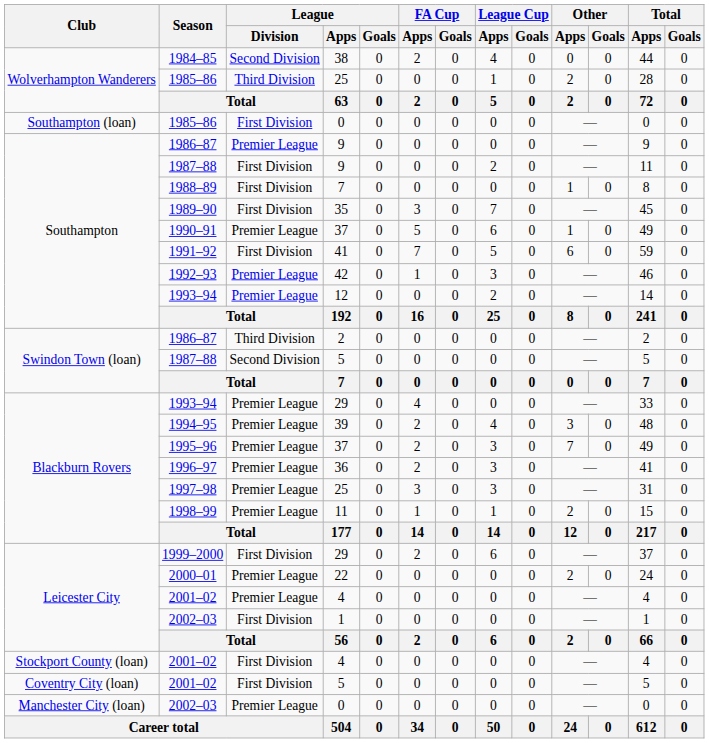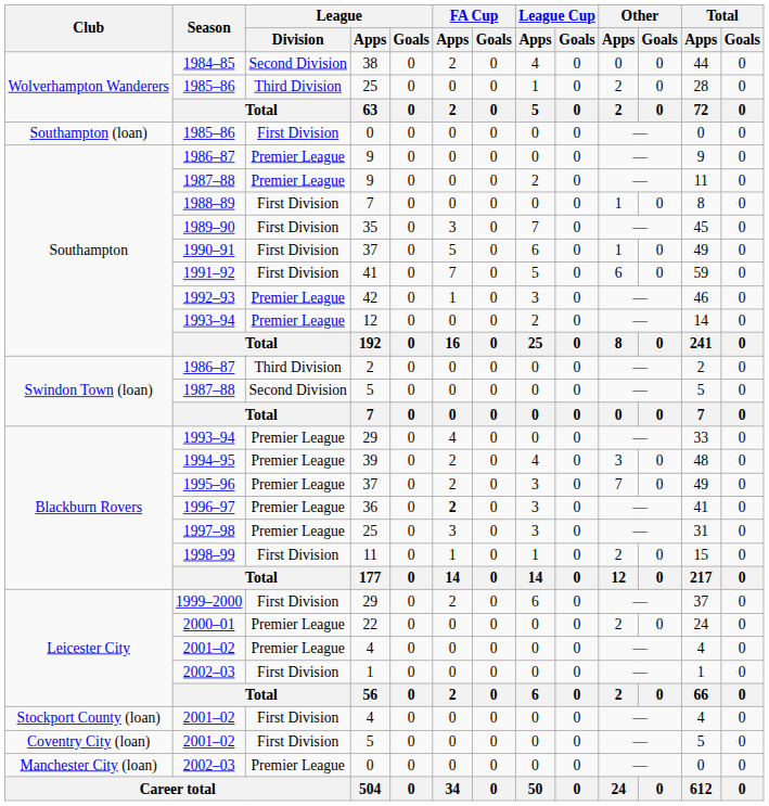 <table class=wikitable style=text-align:center>
 <tr>
 <th rowspan="2">Club</th>
 <th rowspan="2">Season</th>
 <th colspan="3">League</th>
 <th colspan="2"><a href='#'>FA Cup</a></th>
 <th colspan="2"><a href='#'>League Cup</a></th>
 <th colspan="2">Other</th>
 <th colspan="2">Total</th>
 </tr>
 <tr>
 <th>Division</th>
 <th>Apps</th>
 <th>Goals</th>
 <th>Apps</th>
 <th>Goals</th>
 <th>Apps</th>
 <th>Goals</th>
 <th>Apps</th>
 <th>Goals</th>
 <th>Apps</th>
 <th>Goals</th>
 </tr>
 <tr>
 <td rowspan="3"><a href='#'>Wolverhampton Wanderers</a></td>
 <td><a href='#'>1984–85</a></td>
 <td><a href='#'>Second Division</a></td>
 <td>38</td>
 <td>0</td>
 <td>2</td>
 <td>0</td>
 <td>4</td>
 <td>0</td>
 <td>0</td>
 <td>0</td>
 <td>44</td>
 <td>0</td>
 </tr>
 <tr>
 <td><a href='#'>1985–86</a></td>
 <td><a href='#'>Third Division</a></td>
 <td>25</td>
 <td>0</td>
 <td>0</td>
 <td>0</td>
 <td>1</td>
 <td>0</td>
 <td>2</td>
 <td>0</td>
 <td>28</td>
 <td>0</td>
 </tr>
 <tr>
 <th colspan="2">Total</th>
 <th>63</th>
 <th>0</th>
 <th>2</th>
 <th>0</th>
 <th>5</th>
 <th>0</th>
 <th>2</th>
 <th>0</th>
 <th>72</th>
 <th>0</th>
 </tr>
 <tr>
 <td><a href='#'>Southampton</a> (loan)</td>
 <td><a href='#'>1985–86</a></td>
 <td><a href='#'>First Division</a></td>
 <td>0</td>
 <td>0</td>
 <td>0</td>
 <td>0</td>
 <td>0</td>
 <td>0</td>
 <td colspan="2">—</td>
 <td>0</td>
 <td>0</td>
 </tr>
 <tr>
 <td rowspan="9">Southampton</td>
 <td><a href='#'>1986–87</a></td>
 <td><a href='#'>Premier League</a></td>
 <td>9</td>
 <td>0</td>
 <td>0</td>
 <td>0</td>
 <td>0</td>
 <td>0</td>
 <td colspan="2">—</td>
 <td>9</td>
 <td>0</td>
 </tr>
 <tr>
 <td><a href='#'>1987–88</a></td>
-<td>First Division</td>
+<td><a href='#'>Premier League</a></td>
 <td>9</td>
 <td>0</td>
 <td>0</td>
 <td>0</td>
 <td>2</td>
 <td>0</td>
 <td colspan="2">—</td>
 <td>11</td>
 <td>0</td>
 </tr>
 <tr>
 <td><a href='#'>1988–89</a></td>
 <td>First Division</td>
 <td>7</td>
 <td>0</td>
 <td>0</td>
 <td>0</td>
 <td>0</td>
 <td>0</td>
 <td>1</td>
 <td>0</td>
 <td>8</td>
 <td>0</td>
 </tr>
 <tr>
 <td><a href='#'>1989–90</a></td>
 <td>First Division</td>
 <td>35</td>
 <td>0</td>
 <td>3</td>
 <td>0</td>
 <td>7</td>
 <td>0</td>
 <td colspan="2">—</td>
 <td>45</td>
 <td>0</td>
 </tr>
 <tr>
 <td><a href='#'>1990–91</a></td>
-<td>Premier League</td>
+<td>First Division</td>
 <td>37</td>
 <td>0</td>
 <td>5</td>
 <td>0</td>
 <td>6</td>
 <td>0</td>
 <td>1</td>
 <td>0</td>
 <td>49</td>
 <td>0</td>
 </tr>
 <tr>
 <td><a href='#'>1991–92</a></td>
 <td>First Division</td>
 <td>41</td>
 <td>0</td>
 <td>7</td>
 <td>0</td>
 <td>5</td>
 <td>0</td>
 <td>6</td>
 <td>0</td>
 <td>59</td>
 <td>0</td>
 </tr>
 <tr>
 <td><a href='#'>1992–93</a></td>
 <td><a href='#'>Premier League</a></td>
 <td>42</td>
 <td>0</td>
 <td>1</td>
 <td>0</td>
 <td>3</td>
 <td>0</td>
 <td colspan="2">—</td>
 <td>46</td>
 <td>0</td>
 </tr>
 <tr>
 <td><a href='#'>1993–94</a></td>
 <td><a href='#'>Premier League</a></td>
 <td>12</td>
 <td>0</td>
 <td>0</td>
 <td>0</td>
 <td>2</td>
 <td>0</td>
 <td colspan="2">—</td>
 <td>14</td>
 <td>0</td>
 </tr>
 <tr>
 <th colspan="2">Total</th>
 <th>192</th>
 <th>0</th>
 <th>16</th>
 <th>0</th>
 <th>25</th>
 <th>0</th>
 <th>8</th>
 <th>0</th>
 <th>241</th>
 <th>0</th>
 </tr>
 <tr>
 <td rowspan="3"><a href='#'>Swindon Town</a> (loan)</td>
 <td><a href='#'>1986–87</a></td>
 <td>Third Division</td>
 <td>2</td>
 <td>0</td>
 <td>0</td>
 <td>0</td>
 <td>0</td>
 <td>0</td>
 <td colspan="2">—</td>
 <td>2</td>
 <td>0</td>
 </tr>
 <tr>
 <td><a href='#'>1987–88</a></td>
 <td>Second Division</td>
 <td>5</td>
 <td>0</td>
 <td>0</td>
 <td>0</td>
 <td>0</td>
 <td>0</td>
 <td colspan="2">—</td>
 <td>5</td>
 <td>0</td>
 </tr>
 <tr>
 <th colspan="2">Total</th>
 <th>7</th>
 <th>0</th>
 <th>0</th>
 <th>0</th>
 <th>0</th>
 <th>0</th>
 <th>0</th>
 <th>0</th>
 <th>7</th>
 <th>0</th>
 </tr>
 <tr>
 <td rowspan="7"><a href='#'>Blackburn Rovers</a></td>
 <td><a href='#'>1993–94</a></td>
 <td>Premier League</td>
 <td>29</td>
 <td>0</td>
 <td>4</td>
 <td>0</td>
 <td>0</td>
 <td>0</td>
 <td colspan="2">—</td>
 <td>33</td>
 <td>0</td>
 </tr>
 <tr>
 <td><a href='#'>1994–95</a></td>
 <td>Premier League</td>
 <td>39</td>
 <td>0</td>
 <td>2</td>
 <td>0</td>
 <td>4</td>
 <td>0</td>
 <td>3</td>
 <td>0</td>
 <td>48</td>
 <td>0</td>
 </tr>
 <tr>
 <td><a href='#'>1995–96</a></td>
 <td>Premier League</td>
 <td>37</td>
 <td>0</td>
 <td>2</td>
 <td>0</td>
 <td>3</td>
 <td>0</td>
 <td>7</td>
 <td>0</td>
 <td>49</td>
 <td>0</td>
 </tr>
 <tr>
 <td><a href='#'>1996–97</a></td>
 <td>Premier League</td>
 <td>36</td>
 <td>0</td>
-<td>2</td>
+<td><strong>2</strong></td>
 <td>0</td>
 <td>3</td>
 <td>0</td>
 <td colspan="2">—</td>
 <td>41</td>
 <td>0</td>
 </tr>
 <tr>
 <td><a href='#'>1997–98</a></td>
 <td>Premier League</td>
 <td>25</td>
 <td>0</td>
 <td>3</td>
 <td>0</td>
 <td>3</td>
 <td>0</td>
 <td colspan="2">—</td>
 <td>31</td>
 <td>0</td>
 </tr>
 <tr>
 <td><a href='#'>1998–99</a></td>
-<td>Premier League</td>
+<td>First Division</td>
 <td>11</td>
 <td>0</td>
 <td>1</td>
 <td>0</td>
 <td>1</td>
 <td>0</td>
 <td>2</td>
 <td>0</td>
 <td>15</td>
 <td>0</td>
 </tr>
 <tr>
 <th colspan="2">Total</th>
 <th>177</th>
 <th>0</th>
 <th>14</th>
 <th>0</th>
 <th>14</th>
 <th>0</th>
 <th>12</th>
 <th>0</th>
 <th>217</th>
 <th>0</th>
 </tr>
 <tr>
 <td rowspan="5"><a href='#'>Leicester City</a></td>
 <td><a href='#'>1999–2000</a></td>
 <td>First Division</td>
 <td>29</td>
 <td>0</td>
 <td>2</td>
 <td>0</td>
 <td>6</td>
 <td>0</td>
 <td colspan="2">—</td>
 <td>37</td>
 <td>0</td>
 </tr>
 <tr>
 <td><a href='#'>2000–01</a></td>
 <td>Premier League</td>
 <td>22</td>
 <td>0</td>
 <td>0</td>
 <td>0</td>
 <td>0</td>
 <td>0</td>
 <td>2</td>
 <td>0</td>
 <td>24</td>
 <td>0</td>
 </tr>
 <tr>
 <td><a href='#'>2001–02</a></td>
 <td>Premier League</td>
 <td>4</td>
 <td>0</td>
 <td>0</td>
 <td>0</td>
 <td>0</td>
 <td>0</td>
 <td colspan="2">—</td>
 <td>4</td>
 <td>0</td>
 </tr>
 <tr>
 <td><a href='#'>2002–03</a></td>
 <td>First Division</td>
 <td>1</td>
 <td>0</td>
 <td>0</td>
 <td>0</td>
 <td>0</td>
 <td>0</td>
 <td colspan="2">—</td>
 <td>1</td>
 <td>0</td>
 </tr>
 <tr>
 <th colspan="2">Total</th>
 <th>56</th>
 <th>0</th>
 <th>2</th>
 <th>0</th>
 <th>6</th>
 <th>0</th>
 <th>2</th>
 <th>0</th>
 <th>66</th>
 <th>0</th>
 </tr>
 <tr>
 <td><a href='#'>Stockport County</a> (loan)</td>
 <td><a href='#'>2001–02</a></td>
 <td>First Division</td>
 <td>4</td>
 <td>0</td>
 <td>0</td>
 <td>0</td>
 <td>0</td>
 <td>0</td>
 <td colspan="2">—</td>
 <td>4</td>
 <td>0</td>
 </tr>
 <tr>
 <td><a href='#'>Coventry City</a> (loan)</td>
 <td><a href='#'>2001–02</a></td>
 <td>First Division</td>
 <td>5</td>
 <td>0</td>
 <td>0</td>
 <td>0</td>
 <td>0</td>
 <td>0</td>
 <td colspan="2">—</td>
 <td>5</td>
 <td>0</td>
 </tr>
 <tr>
 <td><a href='#'>Manchester City</a> (loan)</td>
 <td><a href='#'>2002–03</a></td>
 <td>Premier League</td>
 <td>0</td>
 <td>0</td>
 <td>0</td>
 <td>0</td>
 <td>0</td>
 <td>0</td>
 <td colspan="2">—</td>
 <td>0</td>
 <td>0</td>
 </tr>
 <tr>
 <th colspan="3">Career total</th>
 <th>504</th>
 <th>0</th>
 <th>34</th>
 <th>0</th>
 <th>50</th>
 <th>0</th>
 <th>24</th>
 <th>0</th>
 <th>612</th>
 <th>0</th>
 </tr>
 </table>
